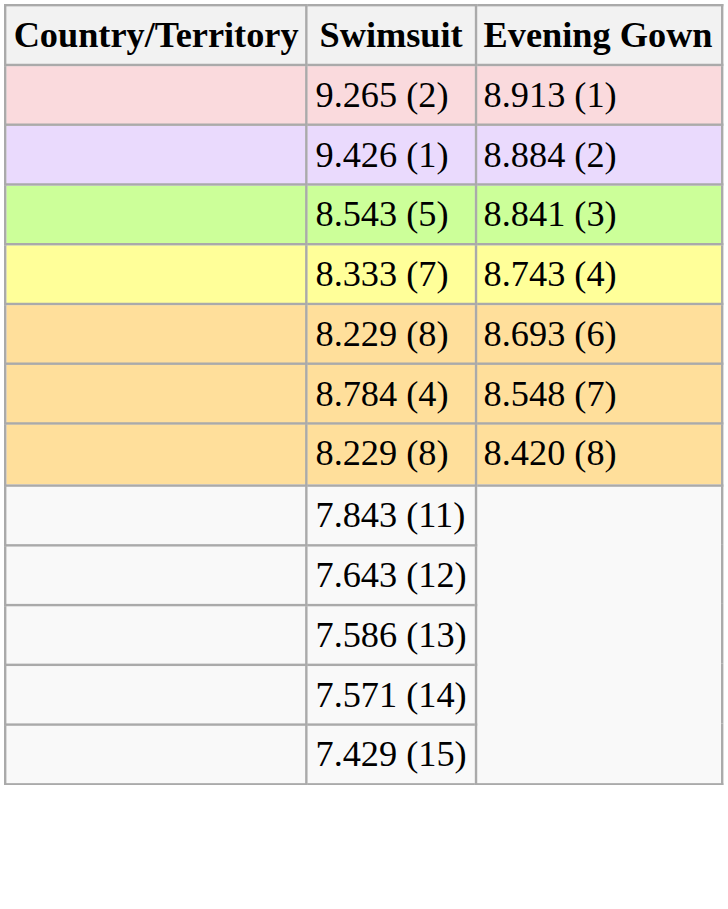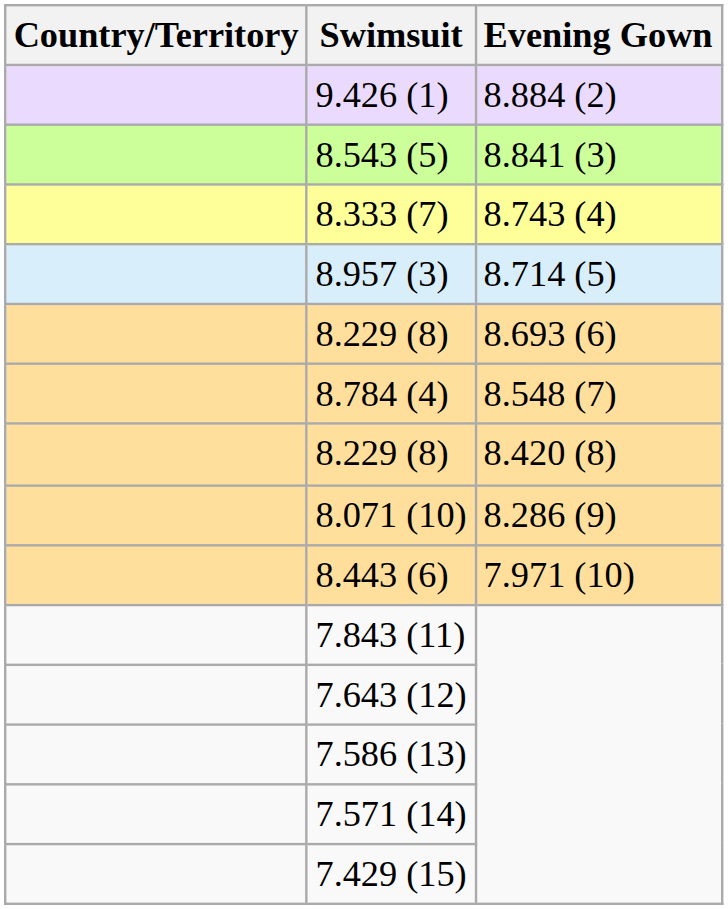 <table class="wikitable sortable" style="font-size:95%;">
 <tr>
 <th>Country/Territory</th>
 <th>Swimsuit</th>
 <th>Evening Gown</th>
-</tr>
-<tr>
-<td style="background-color:#FADADD;"><strong></strong></td>
-<td style="background-color:#FADADD;">9.265 (2)</td>
-<td style="background-color:#FADADD;">8.913 (1)</td>
 </tr>
 <tr>
 <td style="background-color:#eadafd;"></td>
 <td style="background-color:#eadafd;">9.426 (1)</td>
 <td style="background-color:#eadafd;">8.884 (2)</td>
 </tr>
 <tr>
 <td style="background-color:#ccff99;"></td>
 <td style="background-color:#ccff99;">8.543 (5)</td>
 <td style="background-color:#ccff99;">8.841 (3)</td>
 </tr>
 <tr>
 <td style="background-color:#ffff99;"></td>
 <td style="background-color:#ffff99;">8.333 (7)</td>
 <td style="background-color:#ffff99;">8.743 (4)</td>
 </tr>
 <tr>
+<td style="background-color:#d9eefb;"></td>
+<td style="background-color:#d9eefb;">8.957 (3)</td>
+<td style="background-color:#d9eefb;">8.714 (5)</td>
+</tr>
+<tr>
 <td style="background-color:#ffdf9b;"></td>
 <td style="background-color:#ffdf9b;">8.229 (8)</td>
 <td style="background-color:#ffdf9b;">8.693 (6)</td>
 </tr>
 <tr>
 <td style="background-color:#ffdf9b;"></td>
 <td style="background-color:#ffdf9b;">8.784 (4)</td>
 <td style="background-color:#ffdf9b;">8.548 (7)</td>
 </tr>
 <tr>
 <td style="background-color:#ffdf9b;"></td>
 <td style="background-color:#ffdf9b;">8.229 (8)</td>
 <td style="background-color:#ffdf9b;">8.420 (8)</td>
+</tr>
+<tr>
+<td style="background-color:#ffdf9b;"></td>
+<td style="background-color:#ffdf9b;">8.071 (10)</td>
+<td style="background-color:#ffdf9b;">8.286 (9)</td>
+</tr>
+<tr>
+<td style="background-color:#ffdf9b;"></td>
+<td style="background-color:#ffdf9b;">8.443 (6)</td>
+<td style="background-color:#ffdf9b;">7.971 (10)</td>
 </tr>
 <tr>
 <td></td>
 <td>7.843 (11)</td>
 <td rowspan="6"></td>
 </tr>
 <tr>
 <td></td>
 <td>7.643 (12)</td>
 </tr>
 <tr>
 <td></td>
 <td>7.586 (13)</td>
 </tr>
 <tr>
 <td></td>
 <td>7.571 (14)</td>
 </tr>
 <tr>
 <td></td>
 <td>7.429 (15)</td>
 </tr>
 </table>
